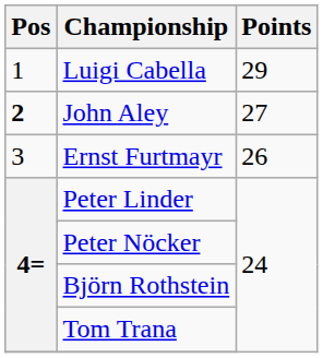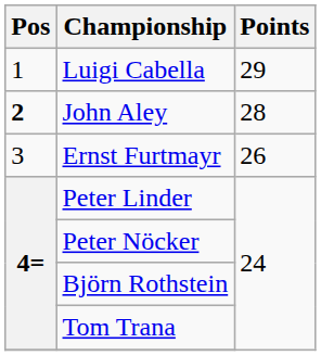 <table class="wikitable" style="font-size: 95%;">
 <tr>
 <th>Pos</th>
 <th>Championship</th>
 <th>Points</th>
 </tr>
 <tr>
 <td>1</td>
 <td> <a href='#'>Luigi Cabella</a></td>
 <td>29</td>
 </tr>
 <tr>
 <td><strong>2</strong></td>
 <td> <a href='#'>John Aley</a></td>
-<td>27</td>
+<td>28</td>
 </tr>
 <tr>
 <td>3</td>
 <td> <a href='#'>Ernst Furtmayr</a></td>
 <td>26</td>
 </tr>
 <tr>
 <th rowspan=4>4=</th>
 <td> <a href='#'>Peter Linder</a></td>
 <td rowspan=5>24</td>
 </tr>
 <tr>
 <td> <a href='#'>Peter Nöcker</a></td>
 </tr>
 <tr>
 <td> <a href='#'>Björn Rothstein</a></td>
 </tr>
 <tr>
 <td> <a href='#'>Tom Trana</a></td>
 </tr>
 <tr>
 </tr>
 </table>
